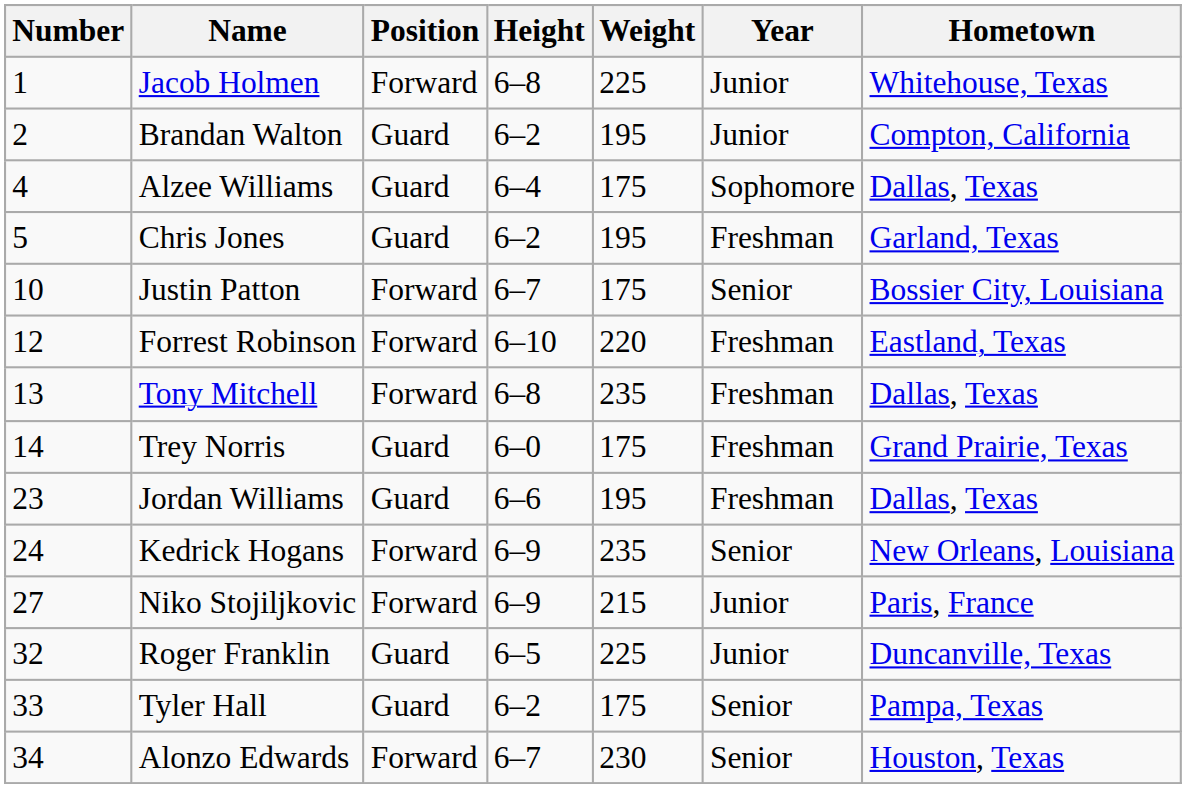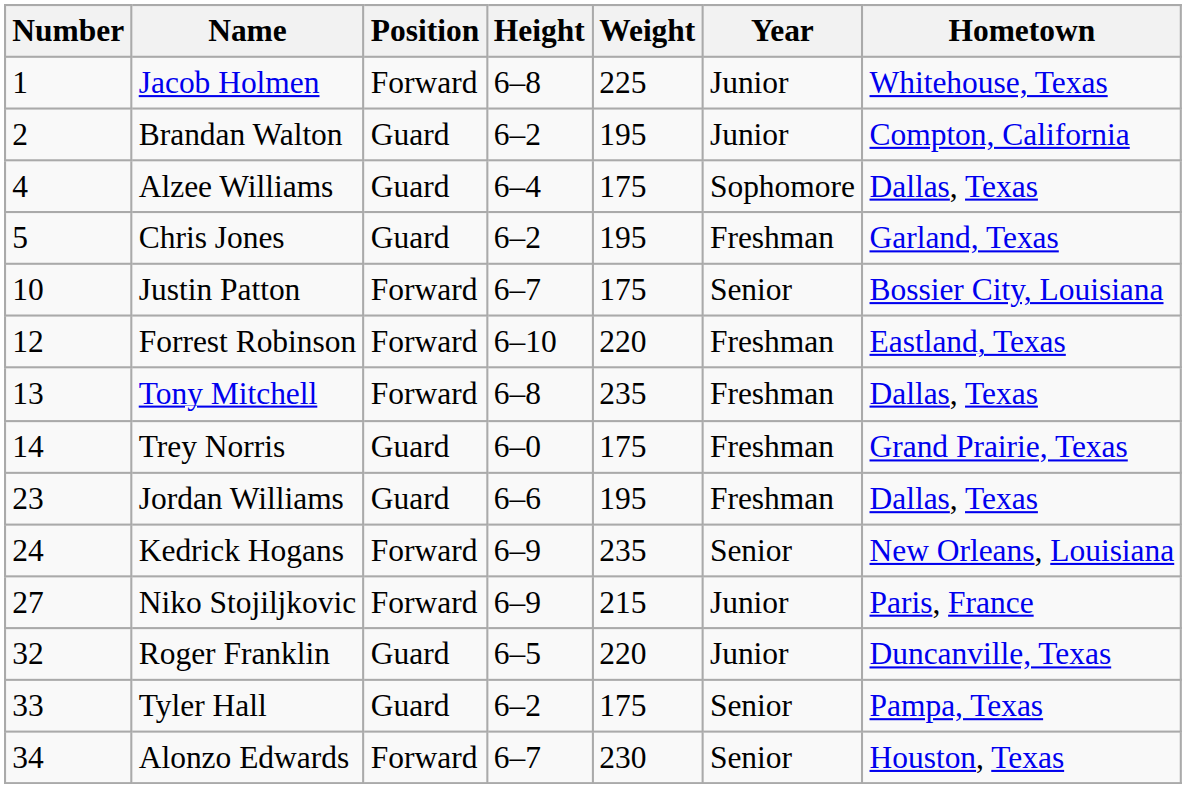 <table class="wikitable" style="font-size: 95%;">
 <tr>
 <th>Number</th>
 <th>Name</th>
 <th>Position</th>
 <th>Height</th>
 <th>Weight</th>
 <th>Year</th>
 <th>Hometown</th>
 </tr>
 <tr>
 <td>1</td>
 <td><a href='#'>Jacob Holmen</a></td>
 <td>Forward</td>
 <td>6–8</td>
 <td>225</td>
 <td>Junior</td>
 <td><a href='#'>Whitehouse, Texas</a></td>
 </tr>
 <tr>
 <td>2</td>
 <td>Brandan Walton</td>
 <td>Guard</td>
 <td>6–2</td>
 <td>195</td>
 <td>Junior</td>
 <td><a href='#'>Compton, California</a></td>
 </tr>
 <tr>
 <td>4</td>
 <td>Alzee Williams</td>
 <td>Guard</td>
 <td>6–4</td>
 <td>175</td>
 <td>Sophomore</td>
 <td><a href='#'>Dallas</a>, <a href='#'>Texas</a></td>
 </tr>
 <tr>
 <td>5</td>
 <td>Chris Jones</td>
 <td>Guard</td>
 <td>6–2</td>
 <td>195</td>
 <td>Freshman</td>
 <td><a href='#'>Garland, Texas</a></td>
 </tr>
 <tr>
 <td>10</td>
 <td>Justin Patton</td>
 <td>Forward</td>
 <td>6–7</td>
 <td>175</td>
 <td>Senior</td>
 <td><a href='#'>Bossier City, Louisiana</a></td>
 </tr>
 <tr>
 <td>12</td>
 <td>Forrest Robinson</td>
 <td>Forward</td>
 <td>6–10</td>
 <td>220</td>
 <td>Freshman</td>
 <td><a href='#'>Eastland, Texas</a></td>
 </tr>
 <tr>
 <td>13</td>
 <td><a href='#'>Tony Mitchell</a></td>
 <td>Forward</td>
 <td>6–8</td>
 <td>235</td>
 <td>Freshman</td>
 <td><a href='#'>Dallas</a>, <a href='#'>Texas</a></td>
 </tr>
 <tr>
 <td>14</td>
 <td>Trey Norris</td>
 <td>Guard</td>
 <td>6–0</td>
 <td>175</td>
 <td>Freshman</td>
 <td><a href='#'>Grand Prairie, Texas</a></td>
 </tr>
 <tr>
 <td>23</td>
 <td>Jordan Williams</td>
 <td>Guard</td>
 <td>6–6</td>
 <td>195</td>
 <td>Freshman</td>
 <td><a href='#'>Dallas</a>, <a href='#'>Texas</a></td>
 </tr>
 <tr>
 <td>24</td>
 <td>Kedrick Hogans</td>
 <td>Forward</td>
 <td>6–9</td>
 <td>235</td>
 <td>Senior</td>
 <td><a href='#'>New Orleans</a>, <a href='#'>Louisiana</a></td>
 </tr>
 <tr>
 <td>27</td>
 <td>Niko Stojiljkovic</td>
 <td>Forward</td>
 <td>6–9</td>
 <td>215</td>
 <td>Junior</td>
 <td><a href='#'>Paris</a>, <a href='#'>France</a></td>
 </tr>
 <tr>
 <td>32</td>
 <td>Roger Franklin</td>
 <td>Guard</td>
 <td>6–5</td>
-<td>225</td>
+<td>220</td>
 <td>Junior</td>
 <td><a href='#'>Duncanville, Texas</a></td>
 </tr>
 <tr>
 <td>33</td>
 <td>Tyler Hall</td>
 <td>Guard</td>
 <td>6–2</td>
 <td>175</td>
 <td>Senior</td>
 <td><a href='#'>Pampa, Texas</a></td>
 </tr>
 <tr>
 <td>34</td>
 <td>Alonzo Edwards</td>
 <td>Forward</td>
 <td>6–7</td>
 <td>230</td>
 <td>Senior</td>
 <td><a href='#'>Houston</a>, <a href='#'>Texas</a></td>
 </tr>
 <tr>
 </tr>
 </table>
